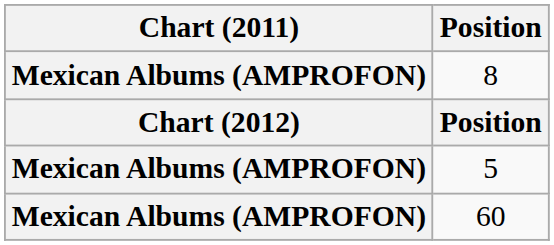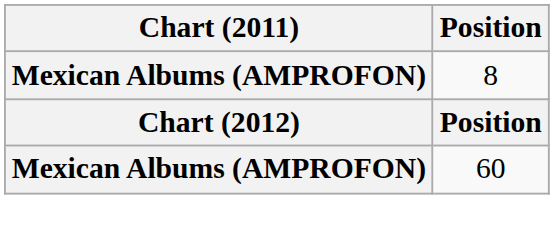 <table class="wikitable plainrowheaders">
 <tr>
 <th scope="col">Chart (2011)</th>
 <th scope="col">Position</th>
 </tr>
 <tr>
 <th scope="row">Mexican Albums (AMPROFON)</th>
 <td style="text-align:center;">8</td>
 </tr>
 <tr>
 <th scope="col">Chart (2012)</th>
 <th scope="col">Position</th>
 </tr>
 <tr>
 <th scope="row">Mexican Albums (AMPROFON)</th>
-<td align="center">5</td>
-</tr>
-<tr>
-<th scope="row">Mexican Albums (AMPROFON)</th>
 <td align="center">60</td>
 </tr>
 </table>
